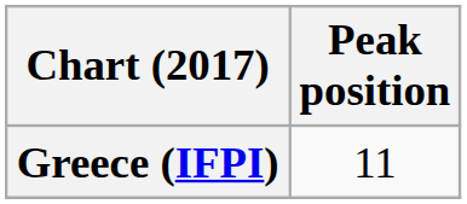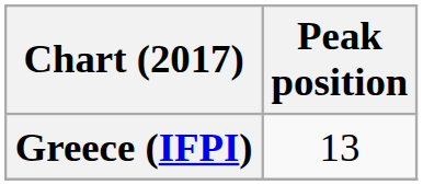 <table class="wikitable sortable plainrowheaders" style="text-align:center">
 <tr>
 <th scope="col">Chart (2017)</th>
 <th scope="col">Peak<br>position</th>
 </tr>
 <tr>
 <th scope="row">Greece (<a href='#'>IFPI</a>)</th>
-<td>11</td>
+<td>13</td>
 </tr>
 <tr>
 </tr>
 </table>
